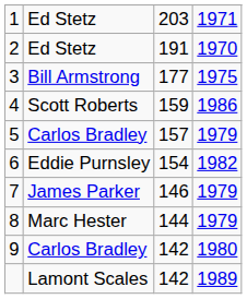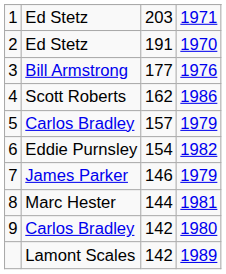 <table class="wikitable">
 <tr>
 </tr>
 <tr>
 <td>1</td>
 <td>Ed Stetz</td>
 <td>203</td>
 <td><a href='#'>1971</a></td>
 </tr>
 <tr>
 <td>2</td>
 <td>Ed Stetz</td>
 <td>191</td>
 <td><a href='#'>1970</a></td>
 </tr>
 <tr>
 <td>3</td>
 <td><a href='#'>Bill Armstrong</a></td>
 <td>177</td>
-<td><a href='#'>1975</a></td>
+<td><a href='#'>1976</a></td>
 </tr>
 <tr>
 <td>4</td>
 <td>Scott Roberts</td>
-<td>159</td>
+<td>162</td>
 <td><a href='#'>1986</a></td>
 </tr>
 <tr>
 <td>5</td>
 <td><a href='#'>Carlos Bradley</a></td>
 <td>157</td>
 <td><a href='#'>1979</a></td>
 </tr>
 <tr>
 <td>6</td>
 <td>Eddie Purnsley</td>
 <td>154</td>
 <td><a href='#'>1982</a></td>
 </tr>
 <tr>
 <td>7</td>
 <td><a href='#'>James Parker</a></td>
 <td>146</td>
 <td><a href='#'>1979</a></td>
 </tr>
 <tr>
 <td>8</td>
 <td>Marc Hester</td>
 <td>144</td>
-<td><a href='#'>1979</a></td>
+<td><a href='#'>1981</a></td>
 </tr>
 <tr>
 <td>9</td>
 <td><a href='#'>Carlos Bradley</a></td>
 <td>142</td>
 <td><a href='#'>1980</a></td>
 </tr>
 <tr>
 <td></td>
 <td>Lamont Scales</td>
 <td>142</td>
 <td><a href='#'>1989</a></td>
 </tr>
 </table>
